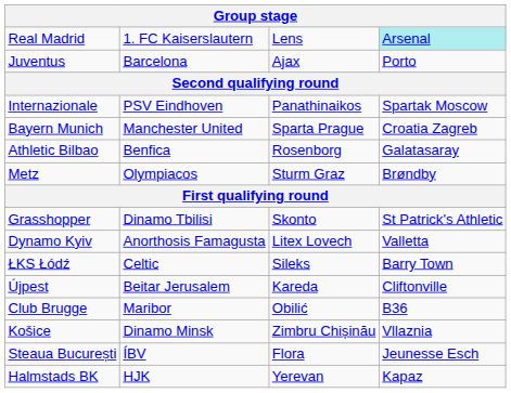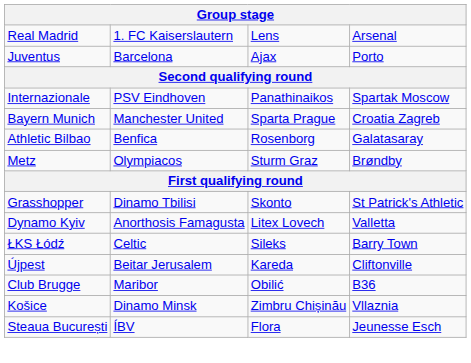 <table class="wikitable">
 <tr>
 <th colspan=4><a href='#'>Group stage</a></th>
 </tr>
 <tr>
 <td> <a href='#'>Real Madrid</a> </td>
 <td> <a href='#'>1. FC Kaiserslautern</a> </td>
 <td> <a href='#'>Lens</a> </td>
-<td style="background: paleturquoise;"> <a href='#'>Arsenal</a> </td>
+<td> <a href='#'>Arsenal</a> </td>
 </tr>
 <tr>
 <td> <a href='#'>Juventus</a> </td>
 <td> <a href='#'>Barcelona</a> </td>
 <td> <a href='#'>Ajax</a> </td>
 <td> <a href='#'>Porto</a> </td>
 </tr>
 <tr>
 <th colspan=4><a href='#'>Second qualifying round</a></th>
 </tr>
 <tr>
 <td> <a href='#'>Internazionale</a> </td>
 <td> <a href='#'>PSV Eindhoven</a> </td>
 <td> <a href='#'>Panathinaikos</a> </td>
 <td> <a href='#'>Spartak Moscow</a> </td>
 </tr>
 <tr>
 <td> <a href='#'>Bayern Munich</a> </td>
 <td> <a href='#'>Manchester United</a> </td>
 <td> <a href='#'>Sparta Prague</a> </td>
 <td> <a href='#'>Croatia Zagreb</a> </td>
 </tr>
 <tr>
 <td> <a href='#'>Athletic Bilbao</a> </td>
 <td> <a href='#'>Benfica</a> </td>
 <td> <a href='#'>Rosenborg</a> </td>
 <td> <a href='#'>Galatasaray</a> </td>
 </tr>
 <tr>
 <td> <a href='#'>Metz</a> </td>
 <td> <a href='#'>Olympiacos</a> </td>
 <td> <a href='#'>Sturm Graz</a> </td>
 <td> <a href='#'>Brøndby</a> </td>
 </tr>
 <tr>
 <th colspan=4><a href='#'>First qualifying round</a></th>
 </tr>
 <tr>
 <td> <a href='#'>Grasshopper</a> </td>
 <td> <a href='#'>Dinamo Tbilisi</a> </td>
 <td> <a href='#'>Skonto</a> </td>
 <td> <a href='#'>St Patrick's Athletic</a> </td>
 </tr>
 <tr>
 <td> <a href='#'>Dynamo Kyiv</a> </td>
 <td> <a href='#'>Anorthosis Famagusta</a> </td>
 <td> <a href='#'>Litex Lovech</a> </td>
 <td> <a href='#'>Valletta</a> </td>
 </tr>
 <tr>
 <td> <a href='#'>ŁKS Łódź</a> </td>
 <td> <a href='#'>Celtic</a> </td>
 <td> <a href='#'>Sileks</a> </td>
 <td> <a href='#'>Barry Town</a> </td>
 </tr>
 <tr>
 <td> <a href='#'>Újpest</a> </td>
 <td> <a href='#'>Beitar Jerusalem</a> </td>
 <td> <a href='#'>Kareda</a> </td>
 <td> <a href='#'>Cliftonville</a> </td>
 </tr>
 <tr>
 <td> <a href='#'>Club Brugge</a> </td>
 <td> <a href='#'>Maribor</a> </td>
 <td> <a href='#'>Obilić</a> </td>
 <td> <a href='#'>B36</a> </td>
 </tr>
 <tr>
 <td> <a href='#'>Košice</a> </td>
 <td> <a href='#'>Dinamo Minsk</a> </td>
 <td> <a href='#'>Zimbru Chișinău</a> </td>
 <td> <a href='#'>Vllaznia</a> </td>
 </tr>
 <tr>
 <td> <a href='#'>Steaua București</a> </td>
 <td> <a href='#'>ÍBV</a> </td>
 <td> <a href='#'>Flora</a> </td>
 <td> <a href='#'>Jeunesse Esch</a> </td>
 </tr>
-<tr>
-<td> <a href='#'>Halmstads BK</a> </td>
-<td> <a href='#'>HJK</a> </td>
-<td> <a href='#'>Yerevan</a> </td>
-<td> <a href='#'>Kapaz</a> </td>
-</tr>
 </table>
